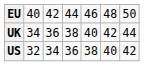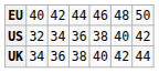 <table class="wikitable">
 <tr>
 <th>EU</th>
 <td>40</td>
 <td>42</td>
 <td>44</td>
 <td>46</td>
 <td>48</td>
 <td>50</td>
 </tr>
 <tr>
+<th>US</th>
+<td>32</td>
+<td>34</td>
+<td>36</td>
+<td>38</td>
+<td>40</td>
+<td>42</td>
+</tr>
+<tr>
 <th>UK</th>
 <td>34</td>
 <td>36</td>
 <td>38</td>
 <td>40</td>
 <td>42</td>
 <td>44</td>
 </tr>
-<tr>
-<th>US</th>
-<td>32</td>
-<td>34</td>
-<td>36</td>
-<td>38</td>
-<td>40</td>
-<td>42</td>
-</tr>
 </table>
